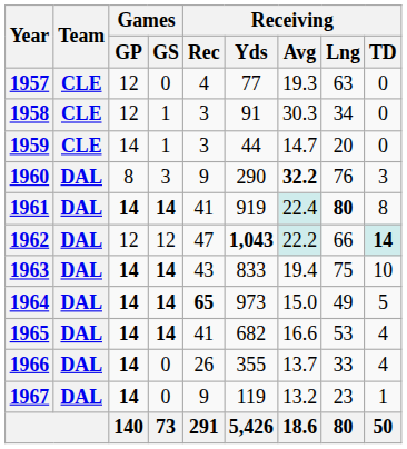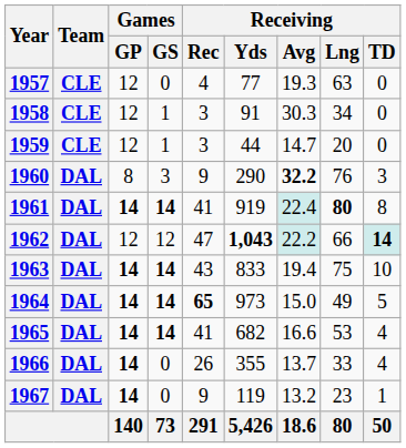 <table class="wikitable" style="text-align:center;">
 <tr>
 <th rowspan="2">Year</th>
 <th rowspan="2">Team</th>
 <th colspan="2">Games</th>
 <th colspan="5">Receiving</th>
 </tr>
 <tr>
 <th>GP</th>
 <th>GS</th>
 <th>Rec</th>
 <th>Yds</th>
 <th>Avg</th>
 <th>Lng</th>
 <th>TD</th>
 </tr>
 <tr>
 <th><a href='#'>1957</a></th>
 <th><a href='#'>CLE</a></th>
 <td>12</td>
 <td>0</td>
 <td>4</td>
 <td>77</td>
 <td>19.3</td>
 <td>63</td>
 <td>0</td>
 </tr>
 <tr>
 <th><a href='#'>1958</a></th>
 <th><a href='#'>CLE</a></th>
 <td>12</td>
 <td>1</td>
 <td>3</td>
 <td>91</td>
 <td>30.3</td>
 <td>34</td>
 <td>0</td>
 </tr>
 <tr>
 <th><a href='#'>1959</a></th>
 <th><a href='#'>CLE</a></th>
-<td>14</td>
+<td>12</td>
 <td>1</td>
 <td>3</td>
 <td>44</td>
 <td>14.7</td>
 <td>20</td>
 <td>0</td>
 </tr>
 <tr>
 <th><a href='#'>1960</a></th>
 <th><a href='#'>DAL</a></th>
 <td>8</td>
 <td>3</td>
 <td>9</td>
 <td>290</td>
 <td><strong>32.2</strong></td>
 <td>76</td>
 <td>3</td>
 </tr>
 <tr>
 <th><a href='#'>1961</a></th>
 <th><a href='#'>DAL</a></th>
 <td><strong>14</strong></td>
 <td><strong>14</strong></td>
 <td>41</td>
 <td>919</td>
 <td style="background:#cfecec;">22.4</td>
 <td><strong>80</strong></td>
 <td>8</td>
 </tr>
 <tr>
 <th><a href='#'>1962</a></th>
 <th><a href='#'>DAL</a></th>
 <td>12</td>
 <td>12</td>
 <td>47</td>
 <td><strong>1,043</strong></td>
 <td style="background:#cfecec;">22.2</td>
 <td>66</td>
 <td style="background:#cfecec;"><strong>14</strong></td>
 </tr>
 <tr>
 <th><a href='#'>1963</a></th>
 <th><a href='#'>DAL</a></th>
 <td><strong>14</strong></td>
 <td><strong>14</strong></td>
 <td>43</td>
 <td>833</td>
 <td>19.4</td>
 <td>75</td>
 <td>10</td>
 </tr>
 <tr>
 <th><a href='#'>1964</a></th>
 <th><a href='#'>DAL</a></th>
 <td><strong>14</strong></td>
 <td><strong>14</strong></td>
 <td><strong>65</strong></td>
 <td>973</td>
 <td>15.0</td>
 <td>49</td>
 <td>5</td>
 </tr>
 <tr>
 <th><a href='#'>1965</a></th>
 <th><a href='#'>DAL</a></th>
 <td><strong>14</strong></td>
 <td><strong>14</strong></td>
 <td>41</td>
 <td>682</td>
 <td>16.6</td>
 <td>53</td>
 <td>4</td>
 </tr>
 <tr>
 <th><a href='#'>1966</a></th>
 <th><a href='#'>DAL</a></th>
 <td><strong>14</strong></td>
 <td>0</td>
 <td>26</td>
 <td>355</td>
 <td>13.7</td>
 <td>33</td>
 <td>4</td>
 </tr>
 <tr>
 <th><a href='#'>1967</a></th>
 <th><a href='#'>DAL</a></th>
 <td><strong>14</strong></td>
 <td>0</td>
 <td>9</td>
 <td>119</td>
 <td>13.2</td>
 <td>23</td>
 <td>1</td>
 </tr>
 <tr>
 <th colspan="2"></th>
 <th>140</th>
 <th>73</th>
 <th>291</th>
 <th>5,426</th>
 <th>18.6</th>
 <th>80</th>
 <th>50</th>
 </tr>
 </table>
